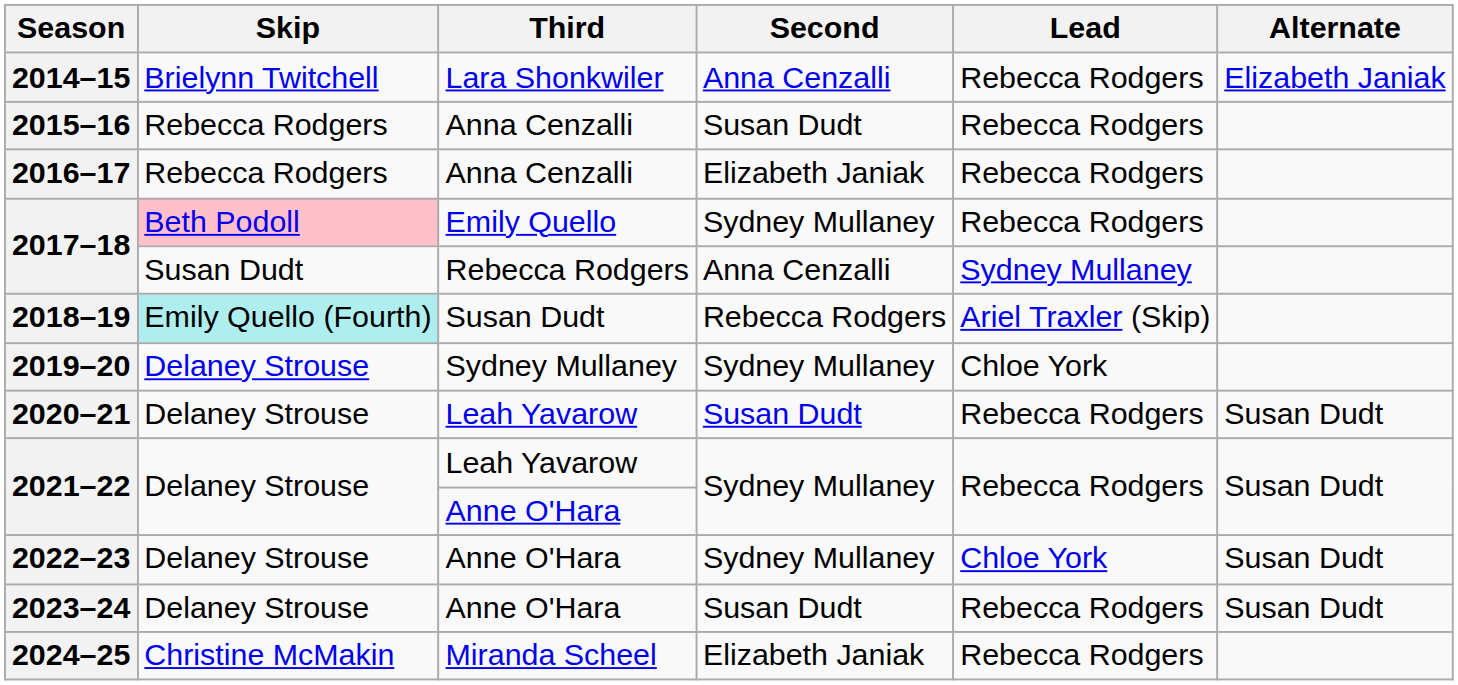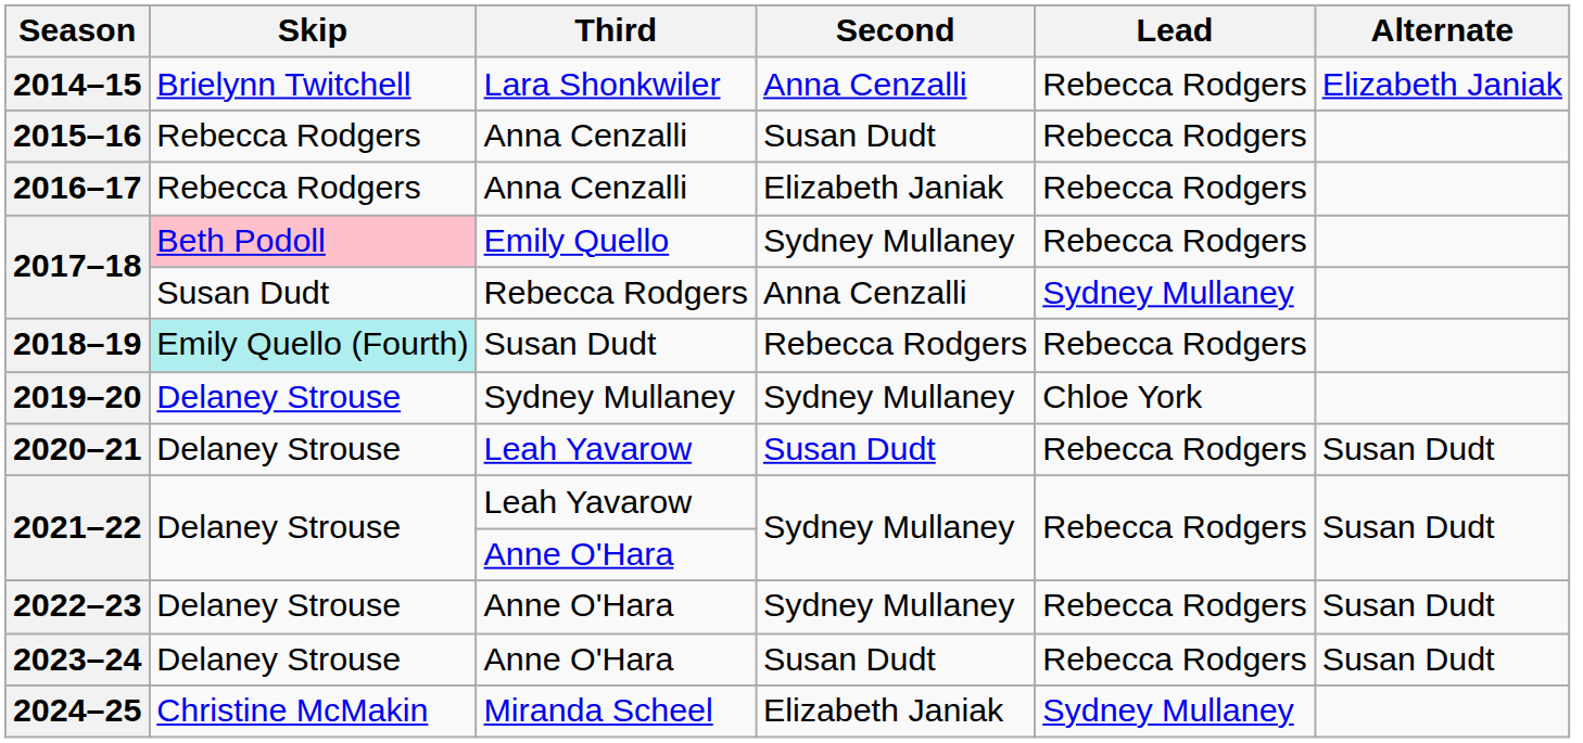 <table class="wikitable">
 <tr>
 <th scope="col">Season</th>
 <th scope="col">Skip</th>
 <th scope="col">Third</th>
 <th scope="col">Second</th>
 <th scope="col">Lead</th>
 <th scope="col">Alternate</th>
 </tr>
 <tr>
 <th scope="row">2014–15</th>
 <td><a href='#'>Brielynn Twitchell</a></td>
 <td><a href='#'>Lara Shonkwiler</a></td>
 <td><a href='#'>Anna Cenzalli</a></td>
 <td>Rebecca Rodgers</td>
 <td><a href='#'>Elizabeth Janiak</a></td>
 </tr>
 <tr>
 <th scope="row">2015–16</th>
 <td>Rebecca Rodgers</td>
 <td>Anna Cenzalli</td>
 <td>Susan Dudt</td>
 <td>Rebecca Rodgers</td>
 <td></td>
 </tr>
 <tr>
 <th scope="row">2016–17</th>
 <td>Rebecca Rodgers</td>
 <td>Anna Cenzalli</td>
 <td>Elizabeth Janiak</td>
 <td>Rebecca Rodgers</td>
 <td></td>
 </tr>
 <tr>
 <th scope="row" rowspan=2>2017–18</th>
 <td style="background: pink;"><a href='#'>Beth Podoll</a></td>
 <td><a href='#'>Emily Quello</a></td>
 <td>Sydney Mullaney</td>
 <td>Rebecca Rodgers</td>
 <td></td>
 </tr>
 <tr>
 <td>Susan Dudt</td>
 <td>Rebecca Rodgers</td>
 <td>Anna Cenzalli</td>
 <td><a href='#'>Sydney Mullaney</a></td>
 <td></td>
 </tr>
 <tr>
 <th scope="row">2018–19</th>
 <td style="background: paleturquoise;">Emily Quello (Fourth)</td>
 <td>Susan Dudt</td>
 <td>Rebecca Rodgers</td>
-<td><a href='#'>Ariel Traxler</a> (Skip)</td>
+<td>Rebecca Rodgers</td>
 <td></td>
 </tr>
 <tr>
 <th scope="row">2019–20</th>
 <td><a href='#'>Delaney Strouse</a></td>
 <td>Sydney Mullaney</td>
 <td>Sydney Mullaney</td>
 <td>Chloe York</td>
 <td></td>
 </tr>
 <tr>
 <th scope="row">2020–21</th>
 <td>Delaney Strouse</td>
 <td><a href='#'>Leah Yavarow</a></td>
 <td><a href='#'>Susan Dudt</a></td>
 <td>Rebecca Rodgers</td>
 <td>Susan Dudt</td>
 </tr>
 <tr>
 <th scope="row" rowspan=2>2021–22</th>
 <td rowspan=2>Delaney Strouse</td>
 <td>Leah Yavarow</td>
 <td rowspan=2>Sydney Mullaney</td>
 <td rowspan=2>Rebecca Rodgers</td>
 <td rowspan=2>Susan Dudt</td>
 </tr>
 <tr>
 <td><a href='#'>Anne O'Hara</a></td>
 </tr>
 <tr>
 <th scope="row">2022–23</th>
 <td>Delaney Strouse</td>
 <td>Anne O'Hara</td>
 <td>Sydney Mullaney</td>
-<td><a href='#'>Chloe York</a></td>
+<td>Rebecca Rodgers</td>
 <td>Susan Dudt</td>
 </tr>
 <tr>
 <th scope="row">2023–24</th>
 <td>Delaney Strouse</td>
 <td>Anne O'Hara</td>
 <td>Susan Dudt</td>
 <td>Rebecca Rodgers</td>
 <td>Susan Dudt</td>
 </tr>
 <tr>
 <th scope="row">2024–25</th>
 <td><a href='#'>Christine McMakin</a></td>
 <td><a href='#'>Miranda Scheel</a></td>
 <td>Elizabeth Janiak</td>
-<td>Rebecca Rodgers</td>
+<td><a href='#'>Sydney Mullaney</a></td>
 <td></td>
 </tr>
 </table>
